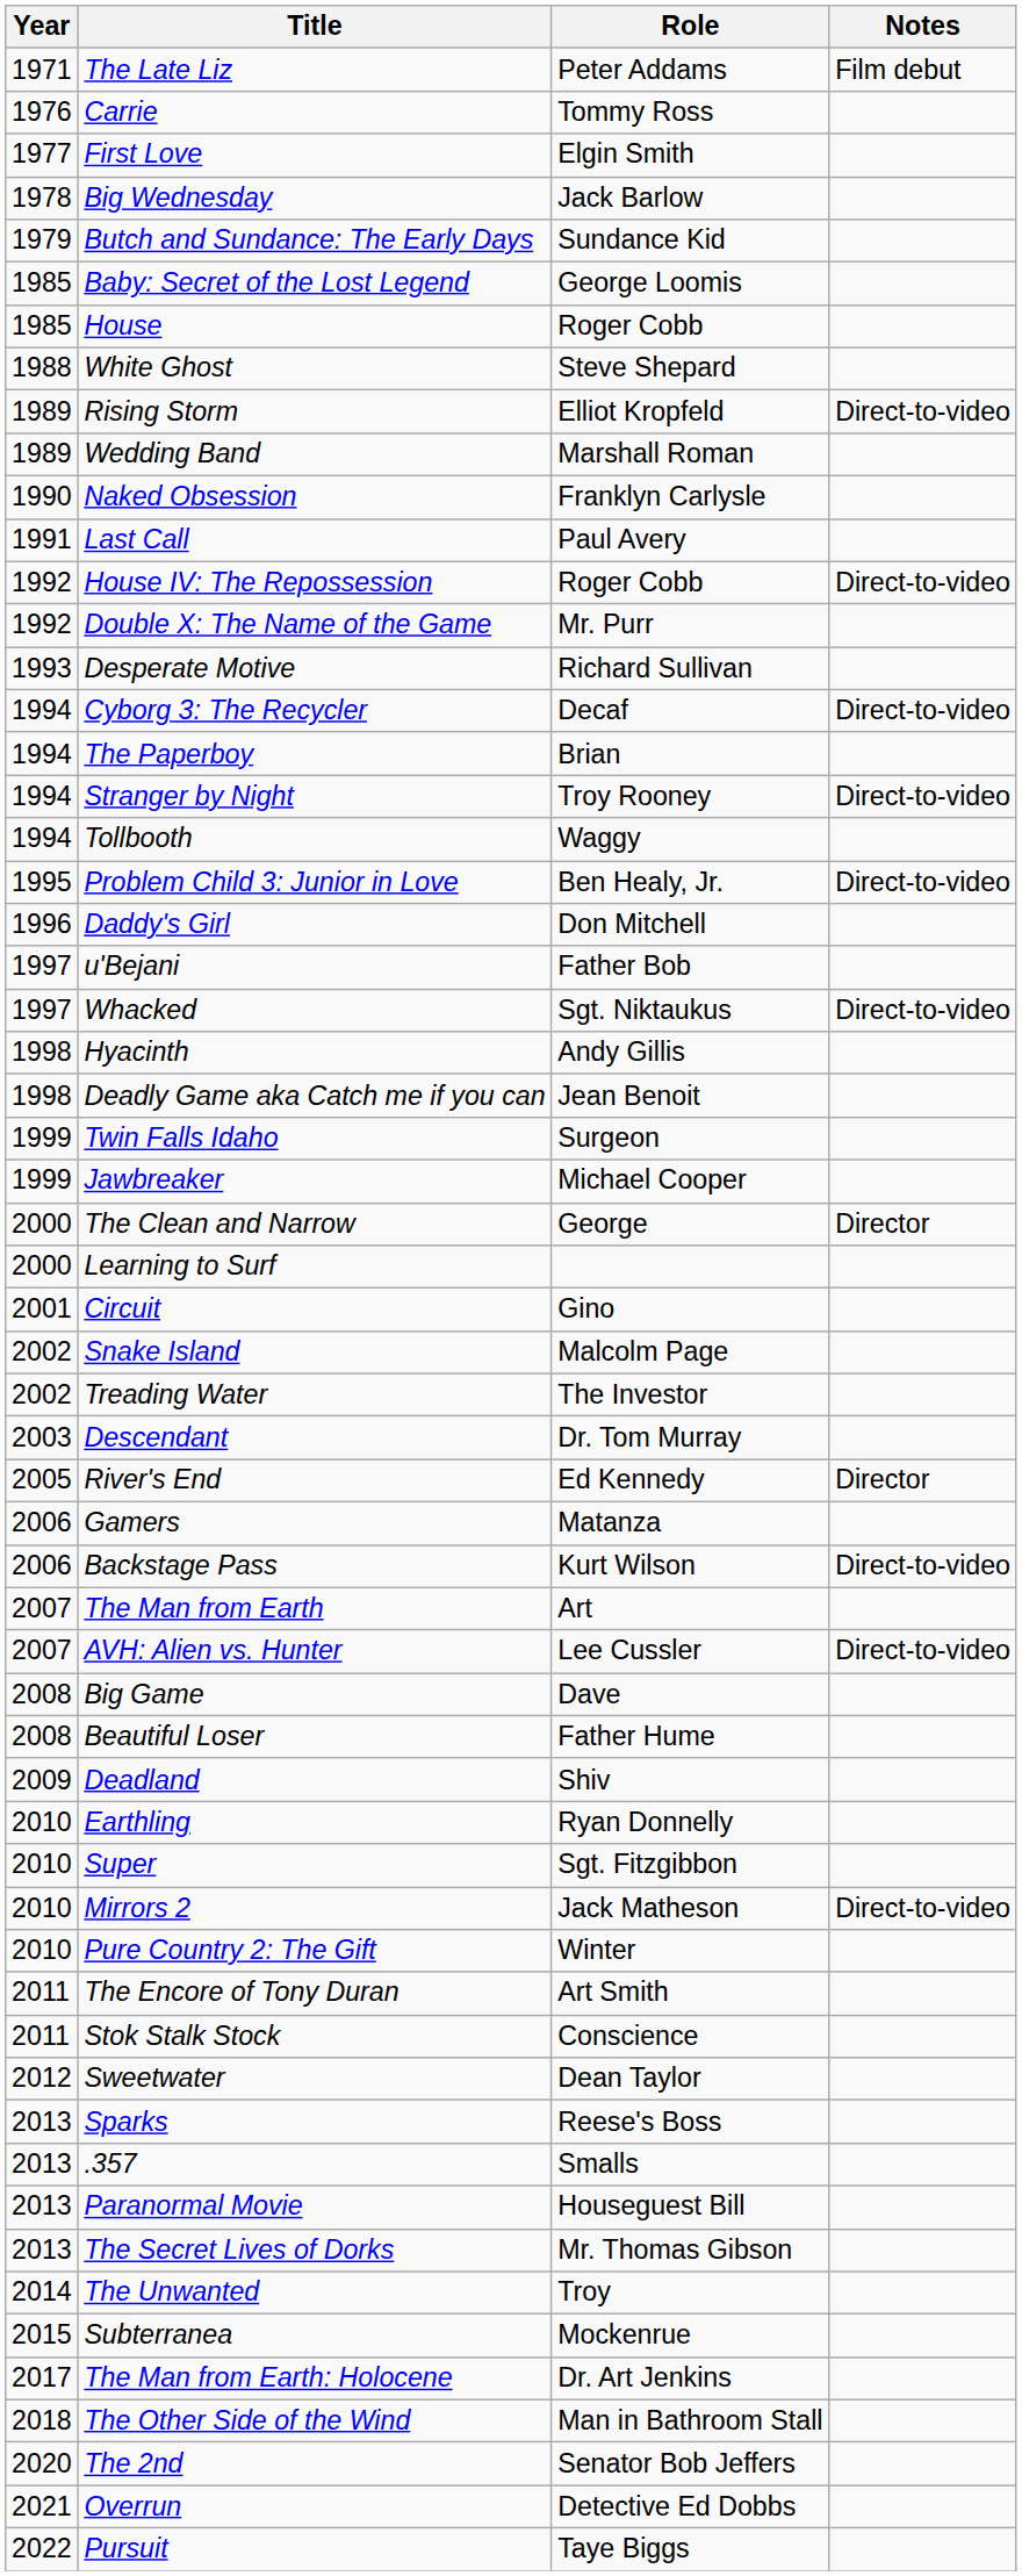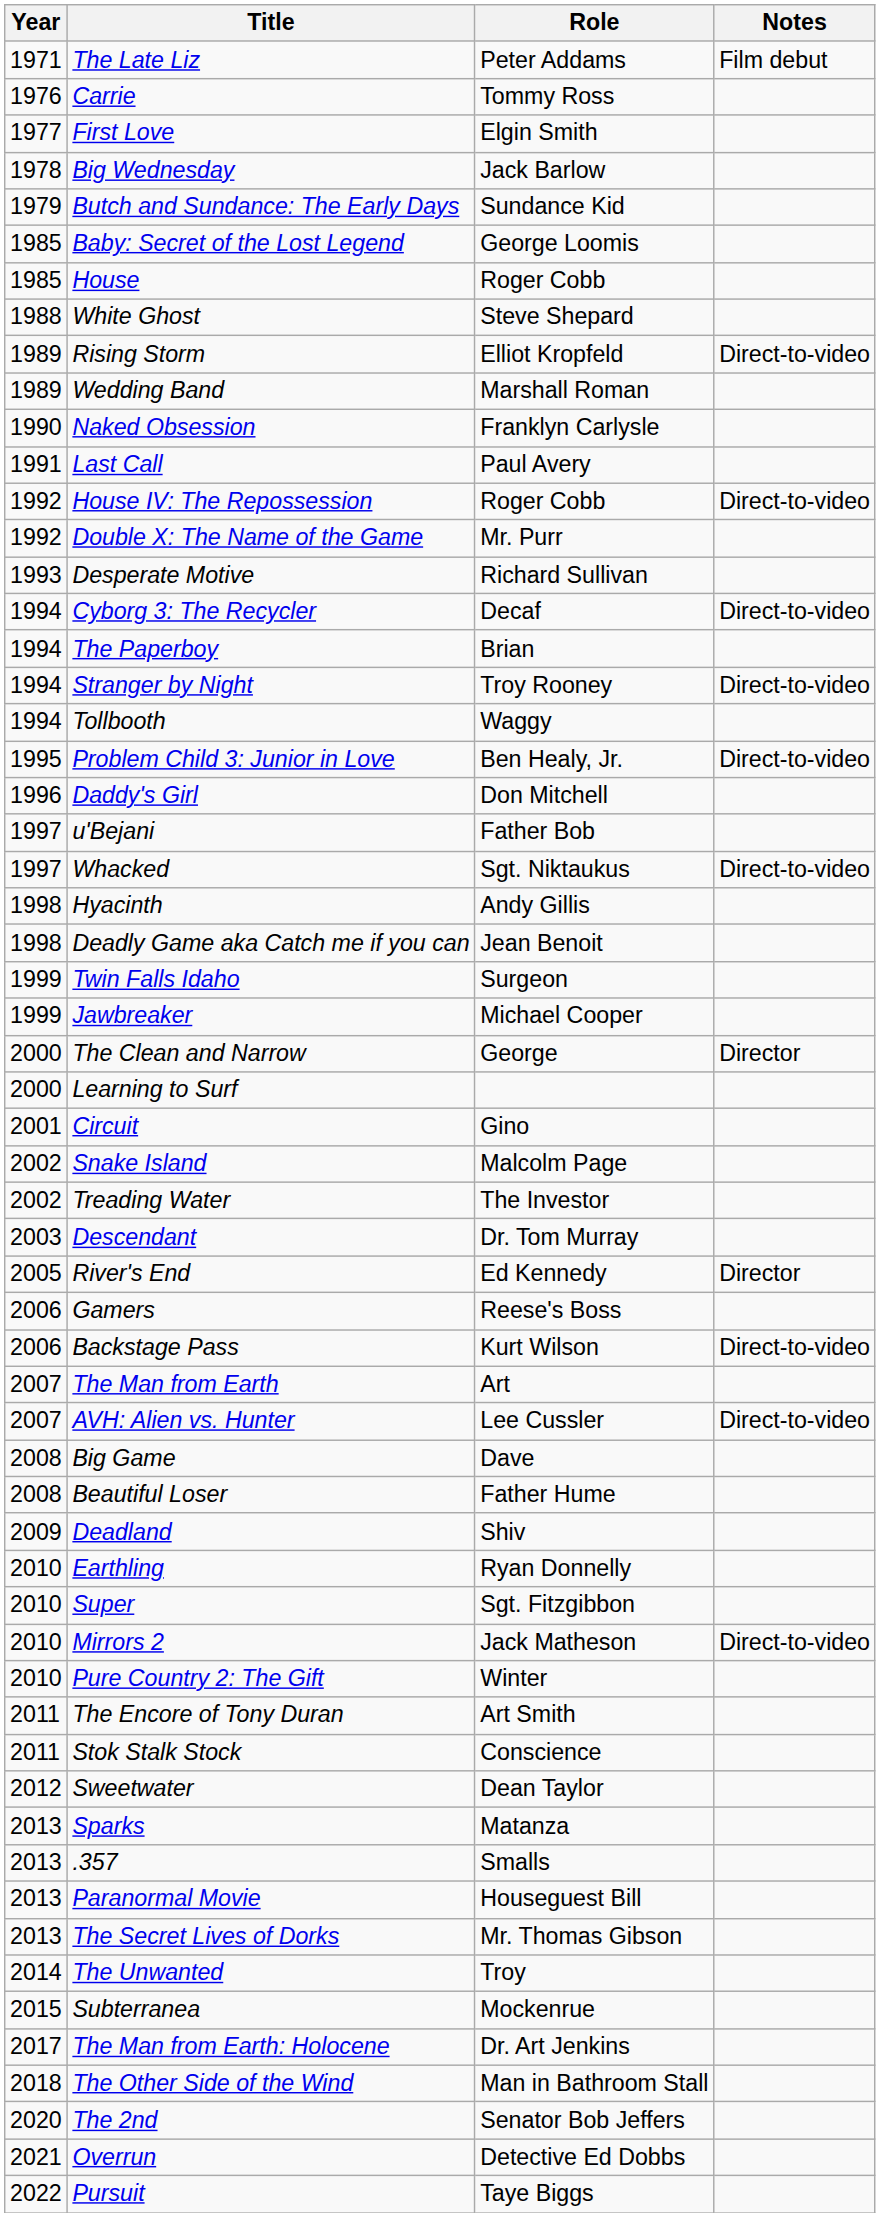 <table class="wikitable">
 <tr>
 <th>Year</th>
 <th>Title</th>
 <th>Role</th>
 <th>Notes</th>
 </tr>
 <tr>
 <td>1971</td>
 <td><em><a href='#'>The Late Liz</a></em></td>
 <td>Peter Addams</td>
 <td>Film debut</td>
 </tr>
 <tr>
 <td>1976</td>
 <td><em><a href='#'>Carrie</a></em></td>
 <td>Tommy Ross</td>
 <td></td>
 </tr>
 <tr>
 <td>1977</td>
 <td><em><a href='#'>First Love</a></em></td>
 <td>Elgin Smith</td>
 <td></td>
 </tr>
 <tr>
 <td>1978</td>
 <td><em><a href='#'>Big Wednesday</a></em></td>
 <td>Jack Barlow</td>
 <td></td>
 </tr>
 <tr>
 <td>1979</td>
 <td><em><a href='#'>Butch and Sundance: The Early Days</a></em></td>
 <td>Sundance Kid</td>
 <td></td>
 </tr>
 <tr>
 <td>1985</td>
 <td><em><a href='#'>Baby: Secret of the Lost Legend</a></em></td>
 <td>George Loomis</td>
 <td></td>
 </tr>
 <tr>
 <td>1985</td>
 <td><em><a href='#'>House</a></em></td>
 <td>Roger Cobb</td>
 <td></td>
 </tr>
 <tr>
 <td>1988</td>
 <td><em>White Ghost</em></td>
 <td>Steve Shepard</td>
 <td></td>
 </tr>
 <tr>
 <td>1989</td>
 <td><em>Rising Storm</em></td>
 <td>Elliot Kropfeld</td>
 <td>Direct-to-video</td>
 </tr>
 <tr>
 <td>1989</td>
 <td><em>Wedding Band</em></td>
 <td>Marshall Roman</td>
 <td></td>
 </tr>
 <tr>
 <td>1990</td>
 <td><em><a href='#'>Naked Obsession</a></em></td>
 <td>Franklyn Carlysle</td>
 <td></td>
 </tr>
 <tr>
 <td>1991</td>
 <td><em><a href='#'>Last Call</a></em></td>
 <td>Paul Avery</td>
 <td></td>
 </tr>
 <tr>
 <td>1992</td>
 <td><em><a href='#'>House IV: The Repossession</a></em></td>
 <td>Roger Cobb</td>
 <td>Direct-to-video</td>
 </tr>
 <tr>
 <td>1992</td>
 <td><em><a href='#'>Double X: The Name of the Game</a></em></td>
 <td>Mr. Purr</td>
 <td></td>
 </tr>
 <tr>
 <td>1993</td>
 <td><em>Desperate Motive</em></td>
 <td>Richard Sullivan</td>
 <td></td>
 </tr>
 <tr>
 <td>1994</td>
 <td><em><a href='#'>Cyborg 3: The Recycler</a></em></td>
 <td>Decaf</td>
 <td>Direct-to-video</td>
 </tr>
 <tr>
 <td>1994</td>
 <td><em><a href='#'>The Paperboy</a></em></td>
 <td>Brian</td>
 <td></td>
 </tr>
 <tr>
 <td>1994</td>
 <td><em><a href='#'>Stranger by Night</a></em></td>
 <td>Troy Rooney</td>
 <td>Direct-to-video</td>
 </tr>
 <tr>
 <td>1994</td>
 <td><em>Tollbooth</em></td>
 <td>Waggy</td>
 <td></td>
 </tr>
 <tr>
 <td>1995</td>
 <td><em><a href='#'>Problem Child 3: Junior in Love</a></em></td>
 <td>Ben Healy, Jr.</td>
 <td>Direct-to-video</td>
 </tr>
 <tr>
 <td>1996</td>
 <td><em><a href='#'>Daddy's Girl</a></em></td>
 <td>Don Mitchell</td>
 <td></td>
 </tr>
 <tr>
 <td>1997</td>
 <td><em>u'Bejani</em></td>
 <td>Father Bob</td>
 <td></td>
 </tr>
 <tr>
 <td>1997</td>
 <td><em>Whacked</em></td>
 <td>Sgt. Niktaukus</td>
 <td>Direct-to-video</td>
 </tr>
 <tr>
 <td>1998</td>
 <td><em>Hyacinth</em></td>
 <td>Andy Gillis</td>
 <td></td>
 </tr>
 <tr>
 <td>1998</td>
 <td><em>Deadly Game aka Catch me if you can</em></td>
 <td>Jean Benoit</td>
 <td></td>
 </tr>
 <tr>
 <td>1999</td>
 <td><em><a href='#'>Twin Falls Idaho</a></em></td>
 <td>Surgeon</td>
 <td></td>
 </tr>
 <tr>
 <td>1999</td>
 <td><em><a href='#'>Jawbreaker</a></em></td>
 <td>Michael Cooper</td>
 <td></td>
 </tr>
 <tr>
 <td>2000</td>
 <td><em>The Clean and Narrow</em></td>
 <td>George</td>
 <td>Director</td>
 </tr>
 <tr>
 <td>2000</td>
 <td><em>Learning to Surf</em></td>
 <td></td>
 </tr>
 <tr>
 <td>2001</td>
 <td><em><a href='#'>Circuit</a></em></td>
 <td>Gino</td>
 <td></td>
 </tr>
 <tr>
 <td>2002</td>
 <td><em><a href='#'>Snake Island</a></em></td>
 <td>Malcolm Page</td>
 <td></td>
 </tr>
 <tr>
 <td>2002</td>
 <td><em>Treading Water</em></td>
 <td>The Investor</td>
 <td></td>
 </tr>
 <tr>
 <td>2003</td>
 <td><em><a href='#'>Descendant</a></em></td>
 <td>Dr. Tom Murray</td>
 <td></td>
 </tr>
 <tr>
 <td>2005</td>
 <td><em>River's End</em></td>
 <td>Ed Kennedy</td>
 <td>Director</td>
 </tr>
 <tr>
 <td>2006</td>
 <td><em>Gamers</em></td>
-<td>Matanza</td>
+<td>Reese's Boss</td>
 <td></td>
 </tr>
 <tr>
 <td>2006</td>
 <td><em>Backstage Pass</em></td>
 <td>Kurt Wilson</td>
 <td>Direct-to-video</td>
 </tr>
 <tr>
 <td>2007</td>
 <td><em><a href='#'>The Man from Earth</a></em></td>
 <td>Art</td>
 <td></td>
 </tr>
 <tr>
 <td>2007</td>
 <td><em><a href='#'>AVH: Alien vs. Hunter</a></em></td>
 <td>Lee Cussler</td>
 <td>Direct-to-video</td>
 </tr>
 <tr>
 <td>2008</td>
 <td><em>Big Game</em></td>
 <td>Dave</td>
 <td></td>
 </tr>
 <tr>
 <td>2008</td>
 <td><em>Beautiful Loser</em></td>
 <td>Father Hume</td>
 <td></td>
 </tr>
 <tr>
 <td>2009</td>
 <td><em><a href='#'>Deadland</a></em></td>
 <td>Shiv</td>
 <td></td>
 </tr>
 <tr>
 <td>2010</td>
 <td><em><a href='#'>Earthling</a></em></td>
 <td>Ryan Donnelly</td>
 <td></td>
 </tr>
 <tr>
 <td>2010</td>
 <td><em><a href='#'>Super</a></em></td>
 <td>Sgt. Fitzgibbon</td>
 <td></td>
 </tr>
 <tr>
 <td>2010</td>
 <td><em><a href='#'>Mirrors 2</a></em></td>
 <td>Jack Matheson</td>
 <td>Direct-to-video</td>
 </tr>
 <tr>
 <td>2010</td>
 <td><em><a href='#'>Pure Country 2: The Gift</a></em></td>
 <td>Winter</td>
 <td></td>
 </tr>
 <tr>
 <td>2011</td>
 <td><em>The Encore of Tony Duran</em></td>
 <td>Art Smith</td>
 <td></td>
 </tr>
 <tr>
 <td>2011</td>
 <td><em>Stok Stalk Stock</em></td>
 <td>Conscience</td>
 <td></td>
 </tr>
 <tr>
 <td>2012</td>
 <td><em>Sweetwater</em></td>
 <td>Dean Taylor</td>
 <td></td>
 </tr>
 <tr>
 <td>2013</td>
 <td><em><a href='#'>Sparks</a></em></td>
-<td>Reese's Boss</td>
+<td>Matanza</td>
 <td></td>
 </tr>
 <tr>
 <td>2013</td>
 <td><em>.357</em></td>
 <td>Smalls</td>
 <td></td>
 </tr>
 <tr>
 <td>2013</td>
 <td><em><a href='#'>Paranormal Movie</a></em></td>
 <td>Houseguest Bill</td>
 <td></td>
 </tr>
 <tr>
 <td>2013</td>
 <td><em><a href='#'>The Secret Lives of Dorks</a></em></td>
 <td>Mr. Thomas Gibson</td>
 <td></td>
 </tr>
 <tr>
 <td>2014</td>
 <td><em><a href='#'>The Unwanted</a></em></td>
 <td>Troy</td>
 <td></td>
 </tr>
 <tr>
 <td>2015</td>
 <td><em>Subterranea</em></td>
 <td>Mockenrue</td>
 <td></td>
 </tr>
 <tr>
 <td>2017</td>
 <td><em><a href='#'>The Man from Earth: Holocene</a></em></td>
 <td>Dr. Art Jenkins</td>
 <td></td>
 </tr>
 <tr>
 <td>2018</td>
 <td><em><a href='#'>The Other Side of the Wind</a></em></td>
 <td>Man in Bathroom Stall</td>
 <td></td>
 </tr>
 <tr>
 <td>2020</td>
 <td><em><a href='#'>The 2nd</a></em></td>
 <td>Senator Bob Jeffers</td>
 <td></td>
 </tr>
 <tr>
 <td>2021</td>
 <td><em><a href='#'>Overrun</a></em></td>
 <td>Detective Ed Dobbs</td>
 <td></td>
 </tr>
 <tr>
 <td>2022</td>
 <td><em><a href='#'>Pursuit</a></em></td>
 <td>Taye Biggs</td>
 <td></td>
 </tr>
 </table>
